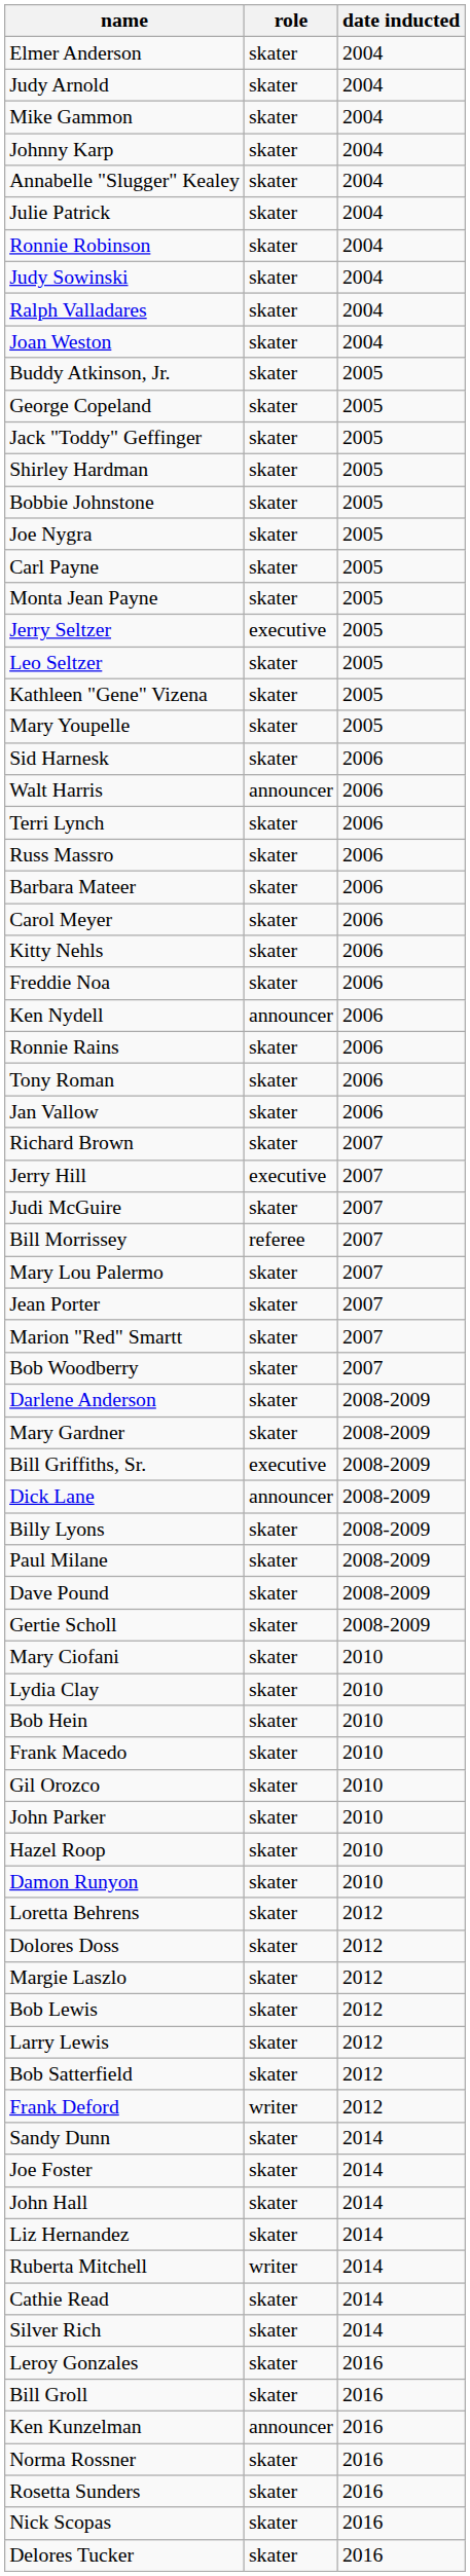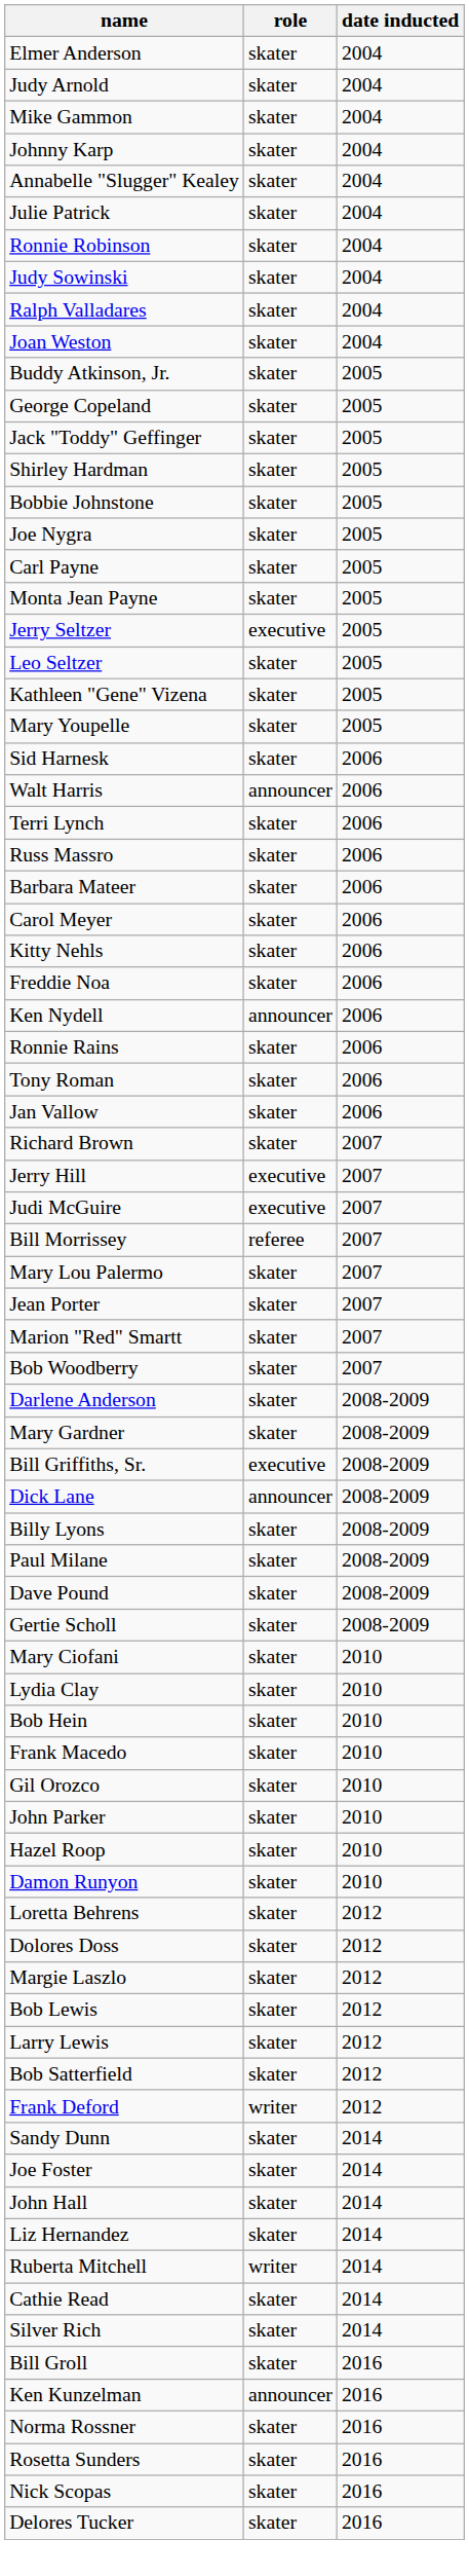 <table class="wikitable sortable">
 <tr>
 <th>name</th>
 <th>role</th>
 <th>date inducted</th>
 </tr>
 <tr>
 <td>Elmer Anderson</td>
 <td>skater</td>
 <td>2004</td>
 </tr>
 <tr>
 <td>Judy Arnold</td>
 <td>skater</td>
 <td>2004</td>
 </tr>
 <tr>
 <td>Mike Gammon</td>
 <td>skater</td>
 <td>2004</td>
 </tr>
 <tr>
 <td>Johnny Karp</td>
 <td>skater</td>
 <td>2004</td>
 </tr>
 <tr>
 <td>Annabelle "Slugger" Kealey</td>
 <td>skater</td>
 <td>2004</td>
 </tr>
 <tr>
 <td>Julie Patrick</td>
 <td>skater</td>
 <td>2004</td>
 </tr>
 <tr>
 <td><a href='#'>Ronnie Robinson</a></td>
 <td>skater</td>
 <td>2004</td>
 </tr>
 <tr>
 <td><a href='#'>Judy Sowinski</a></td>
 <td>skater</td>
 <td>2004</td>
 </tr>
 <tr>
 <td><a href='#'>Ralph Valladares</a></td>
 <td>skater</td>
 <td>2004</td>
 </tr>
 <tr>
 <td><a href='#'>Joan Weston</a></td>
 <td>skater</td>
 <td>2004</td>
 </tr>
 <tr>
 <td>Buddy Atkinson, Jr.</td>
 <td>skater</td>
 <td>2005</td>
 </tr>
 <tr>
 <td>George Copeland</td>
 <td>skater</td>
 <td>2005</td>
 </tr>
 <tr>
 <td>Jack "Toddy" Geffinger</td>
 <td>skater</td>
 <td>2005</td>
 </tr>
 <tr>
 <td>Shirley Hardman</td>
 <td>skater</td>
 <td>2005</td>
 </tr>
 <tr>
 <td>Bobbie Johnstone</td>
 <td>skater</td>
 <td>2005</td>
 </tr>
 <tr>
 <td>Joe Nygra</td>
 <td>skater</td>
 <td>2005</td>
 </tr>
 <tr>
 <td>Carl Payne</td>
 <td>skater</td>
 <td>2005</td>
 </tr>
 <tr>
 <td>Monta Jean Payne</td>
 <td>skater</td>
 <td>2005</td>
 </tr>
 <tr>
 <td><a href='#'>Jerry Seltzer</a></td>
 <td>executive</td>
 <td>2005</td>
 </tr>
 <tr>
 <td><a href='#'>Leo Seltzer</a></td>
 <td>skater</td>
 <td>2005</td>
 </tr>
 <tr>
 <td>Kathleen "Gene" Vizena</td>
 <td>skater</td>
 <td>2005</td>
 </tr>
 <tr>
 <td>Mary Youpelle</td>
 <td>skater</td>
 <td>2005</td>
 </tr>
 <tr>
 <td>Sid Harnesk</td>
 <td>skater</td>
 <td>2006</td>
 </tr>
 <tr>
 <td>Walt Harris</td>
 <td>announcer</td>
 <td>2006</td>
 </tr>
 <tr>
 <td>Terri Lynch</td>
 <td>skater</td>
 <td>2006</td>
 </tr>
 <tr>
 <td>Russ Massro</td>
 <td>skater</td>
 <td>2006</td>
 </tr>
 <tr>
 <td>Barbara Mateer</td>
 <td>skater</td>
 <td>2006</td>
 </tr>
 <tr>
 <td>Carol Meyer</td>
 <td>skater</td>
 <td>2006</td>
 </tr>
 <tr>
 <td>Kitty Nehls</td>
 <td>skater</td>
 <td>2006</td>
 </tr>
 <tr>
 <td>Freddie Noa</td>
 <td>skater</td>
 <td>2006</td>
 </tr>
 <tr>
 <td>Ken Nydell</td>
 <td>announcer</td>
 <td>2006</td>
 </tr>
 <tr>
 <td>Ronnie Rains</td>
 <td>skater</td>
 <td>2006</td>
 </tr>
 <tr>
 <td>Tony Roman</td>
 <td>skater</td>
 <td>2006</td>
 </tr>
 <tr>
 <td>Jan Vallow</td>
 <td>skater</td>
 <td>2006</td>
 </tr>
 <tr>
 <td>Richard Brown</td>
 <td>skater</td>
 <td>2007</td>
 </tr>
 <tr>
 <td>Jerry Hill</td>
 <td>executive</td>
 <td>2007</td>
 </tr>
 <tr>
 <td>Judi McGuire</td>
-<td>skater</td>
+<td>executive</td>
 <td>2007</td>
 </tr>
 <tr>
 <td>Bill Morrissey</td>
 <td>referee</td>
 <td>2007</td>
 </tr>
 <tr>
 <td>Mary Lou Palermo</td>
 <td>skater</td>
 <td>2007</td>
 </tr>
 <tr>
 <td>Jean Porter</td>
 <td>skater</td>
 <td>2007</td>
 </tr>
 <tr>
 <td>Marion "Red" Smartt</td>
 <td>skater</td>
 <td>2007</td>
 </tr>
 <tr>
 <td>Bob Woodberry</td>
 <td>skater</td>
 <td>2007</td>
 </tr>
 <tr>
 <td><a href='#'>Darlene Anderson</a></td>
 <td>skater</td>
 <td>2008-2009</td>
 </tr>
 <tr>
 <td>Mary Gardner</td>
 <td>skater</td>
 <td>2008-2009</td>
 </tr>
 <tr>
 <td>Bill Griffiths, Sr.</td>
 <td>executive</td>
 <td>2008-2009</td>
 </tr>
 <tr>
 <td><a href='#'>Dick Lane</a></td>
 <td>announcer</td>
 <td>2008-2009</td>
 </tr>
 <tr>
 <td>Billy Lyons</td>
 <td>skater</td>
 <td>2008-2009</td>
 </tr>
 <tr>
 <td>Paul Milane</td>
 <td>skater</td>
 <td>2008-2009</td>
 </tr>
 <tr>
 <td>Dave Pound</td>
 <td>skater</td>
 <td>2008-2009</td>
 </tr>
 <tr>
 <td>Gertie Scholl</td>
 <td>skater</td>
 <td>2008-2009</td>
 </tr>
 <tr>
 <td>Mary Ciofani</td>
 <td>skater</td>
 <td>2010</td>
 </tr>
 <tr>
 <td>Lydia Clay</td>
 <td>skater</td>
 <td>2010</td>
 </tr>
 <tr>
 <td>Bob Hein</td>
 <td>skater</td>
 <td>2010</td>
 </tr>
 <tr>
 <td>Frank Macedo</td>
 <td>skater</td>
 <td>2010</td>
 </tr>
 <tr>
 <td>Gil Orozco</td>
 <td>skater</td>
 <td>2010</td>
 </tr>
 <tr>
 <td>John Parker</td>
 <td>skater</td>
 <td>2010</td>
 </tr>
 <tr>
 <td>Hazel Roop</td>
 <td>skater</td>
 <td>2010</td>
 </tr>
 <tr>
 <td><a href='#'>Damon Runyon</a></td>
 <td>skater</td>
 <td>2010</td>
 </tr>
 <tr>
 <td>Loretta Behrens</td>
 <td>skater</td>
 <td>2012</td>
 </tr>
 <tr>
 <td>Dolores Doss</td>
 <td>skater</td>
 <td>2012</td>
 </tr>
 <tr>
 <td>Margie Laszlo</td>
 <td>skater</td>
 <td>2012</td>
 </tr>
 <tr>
 <td>Bob Lewis</td>
 <td>skater</td>
 <td>2012</td>
 </tr>
 <tr>
 <td>Larry Lewis</td>
 <td>skater</td>
 <td>2012</td>
 </tr>
 <tr>
 <td>Bob Satterfield</td>
 <td>skater</td>
 <td>2012</td>
 </tr>
 <tr>
 <td><a href='#'>Frank Deford</a></td>
 <td>writer</td>
 <td>2012</td>
 </tr>
 <tr>
 <td>Sandy Dunn</td>
 <td>skater</td>
 <td>2014</td>
 </tr>
 <tr>
 <td>Joe Foster</td>
 <td>skater</td>
 <td>2014</td>
 </tr>
 <tr>
 <td>John Hall</td>
 <td>skater</td>
 <td>2014</td>
 </tr>
 <tr>
 <td>Liz Hernandez</td>
 <td>skater</td>
 <td>2014</td>
 </tr>
 <tr>
 <td>Ruberta Mitchell</td>
 <td>writer</td>
 <td>2014</td>
 </tr>
 <tr>
 <td>Cathie Read</td>
 <td>skater</td>
 <td>2014</td>
 </tr>
 <tr>
 <td>Silver Rich</td>
 <td>skater</td>
 <td>2014</td>
 </tr>
 <tr>
-<td>Leroy Gonzales</td>
-<td>skater</td>
-<td>2016</td>
-</tr>
-<tr>
 <td>Bill Groll</td>
 <td>skater</td>
 <td>2016</td>
 </tr>
 <tr>
 <td>Ken Kunzelman</td>
 <td>announcer</td>
 <td>2016</td>
 </tr>
 <tr>
 <td>Norma Rossner</td>
 <td>skater</td>
 <td>2016</td>
 </tr>
 <tr>
 <td>Rosetta Sunders</td>
 <td>skater</td>
 <td>2016</td>
 </tr>
 <tr>
 <td>Nick Scopas</td>
 <td>skater</td>
 <td>2016</td>
 </tr>
 <tr>
 <td>Delores Tucker</td>
 <td>skater</td>
 <td>2016</td>
 </tr>
 </table>
